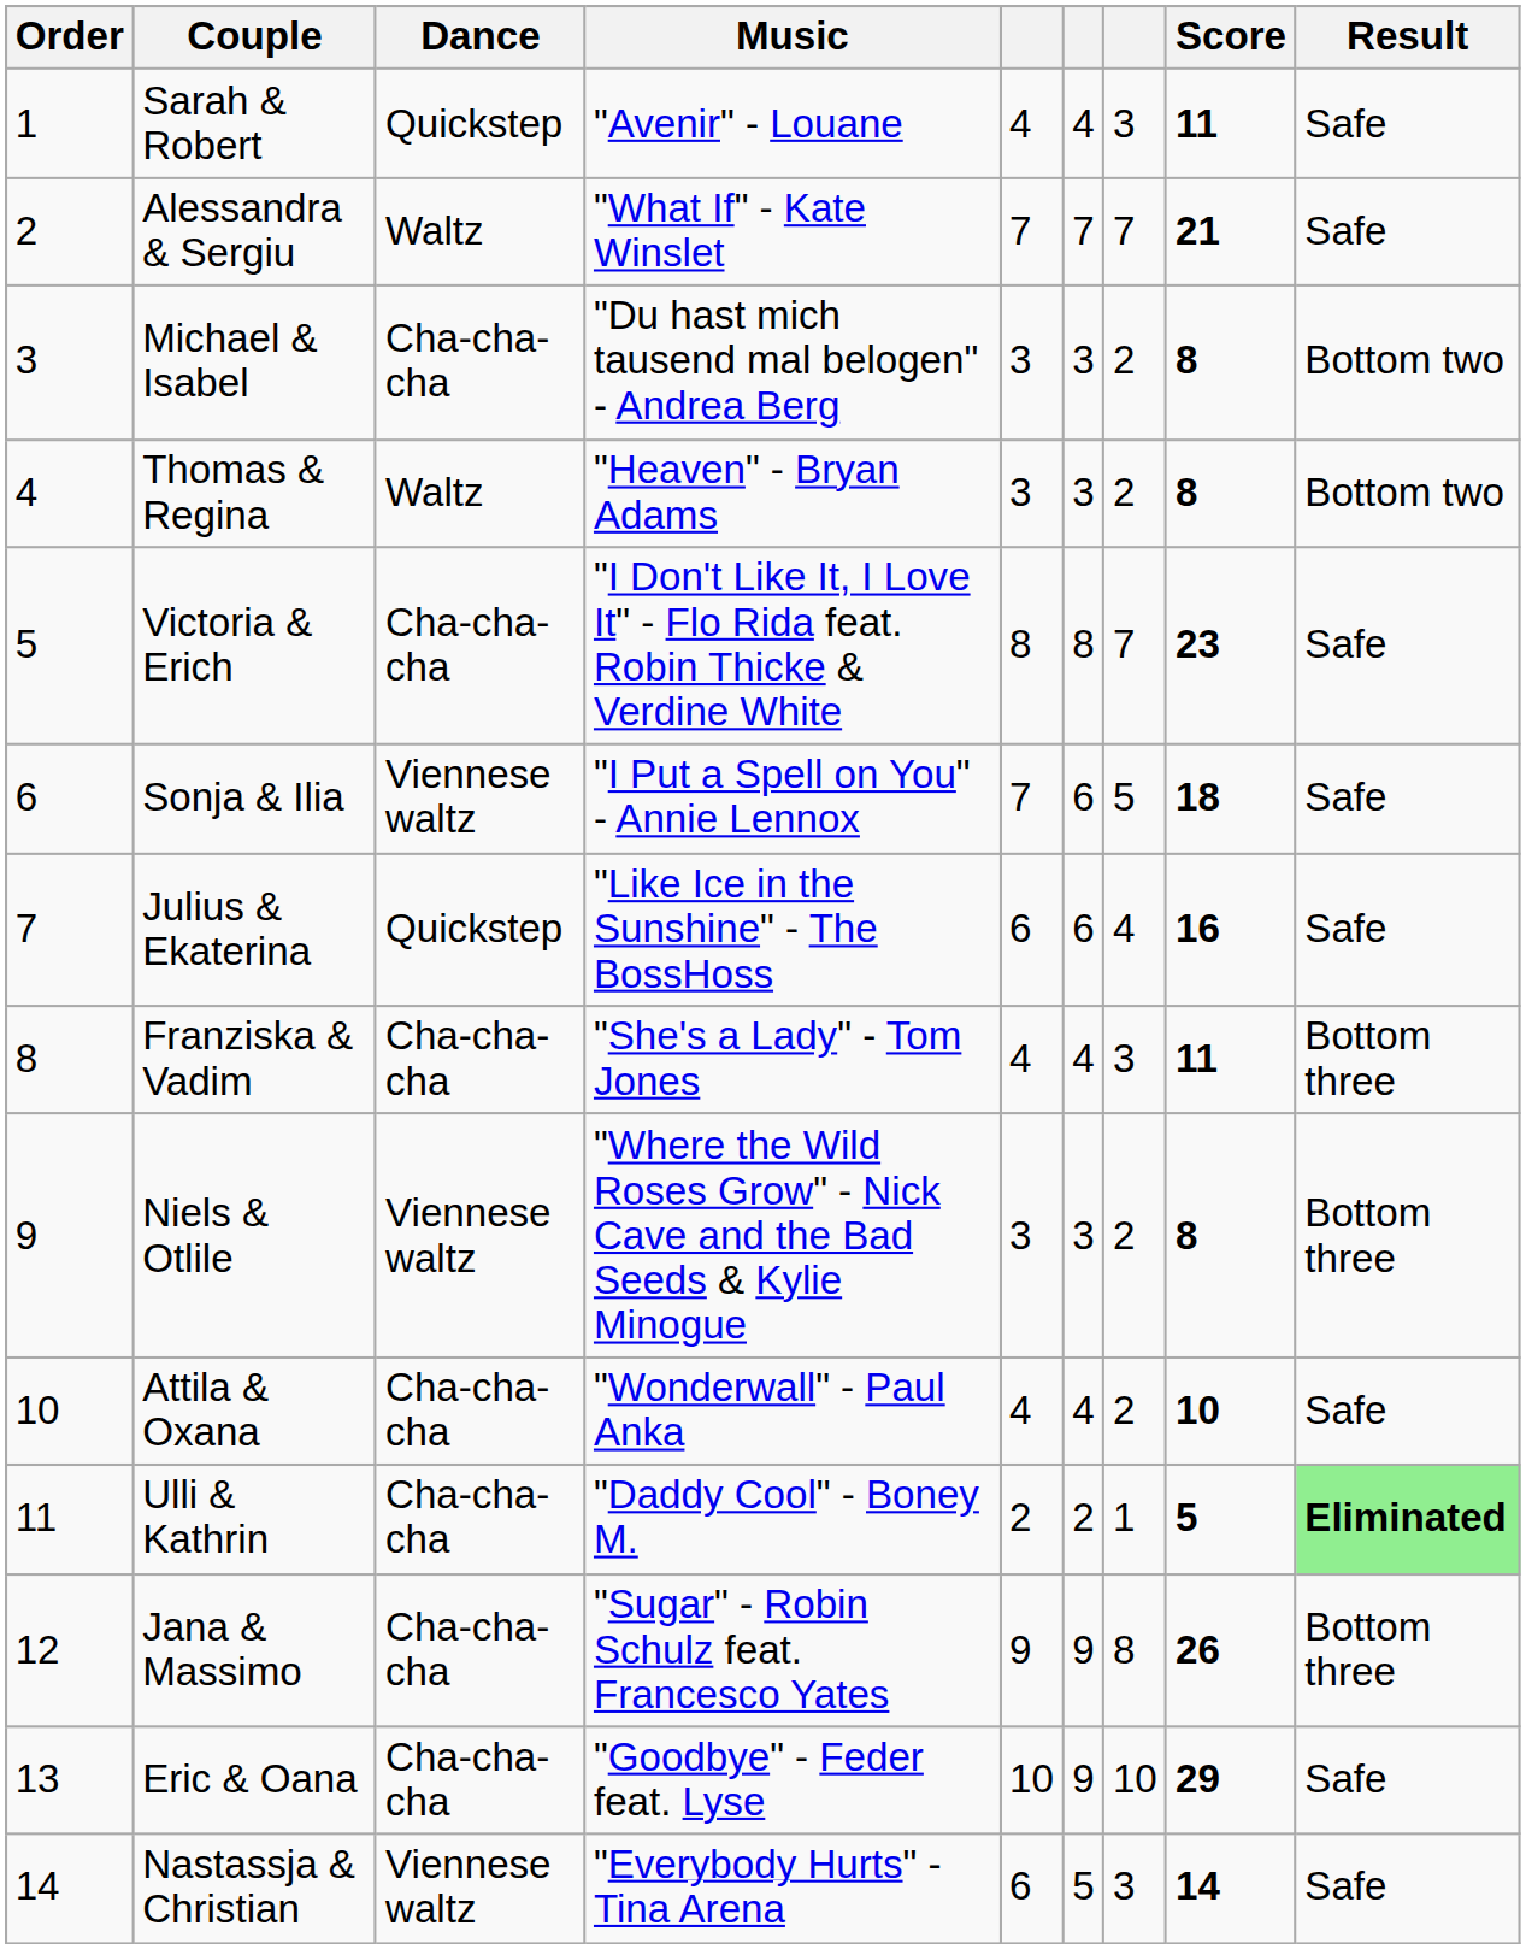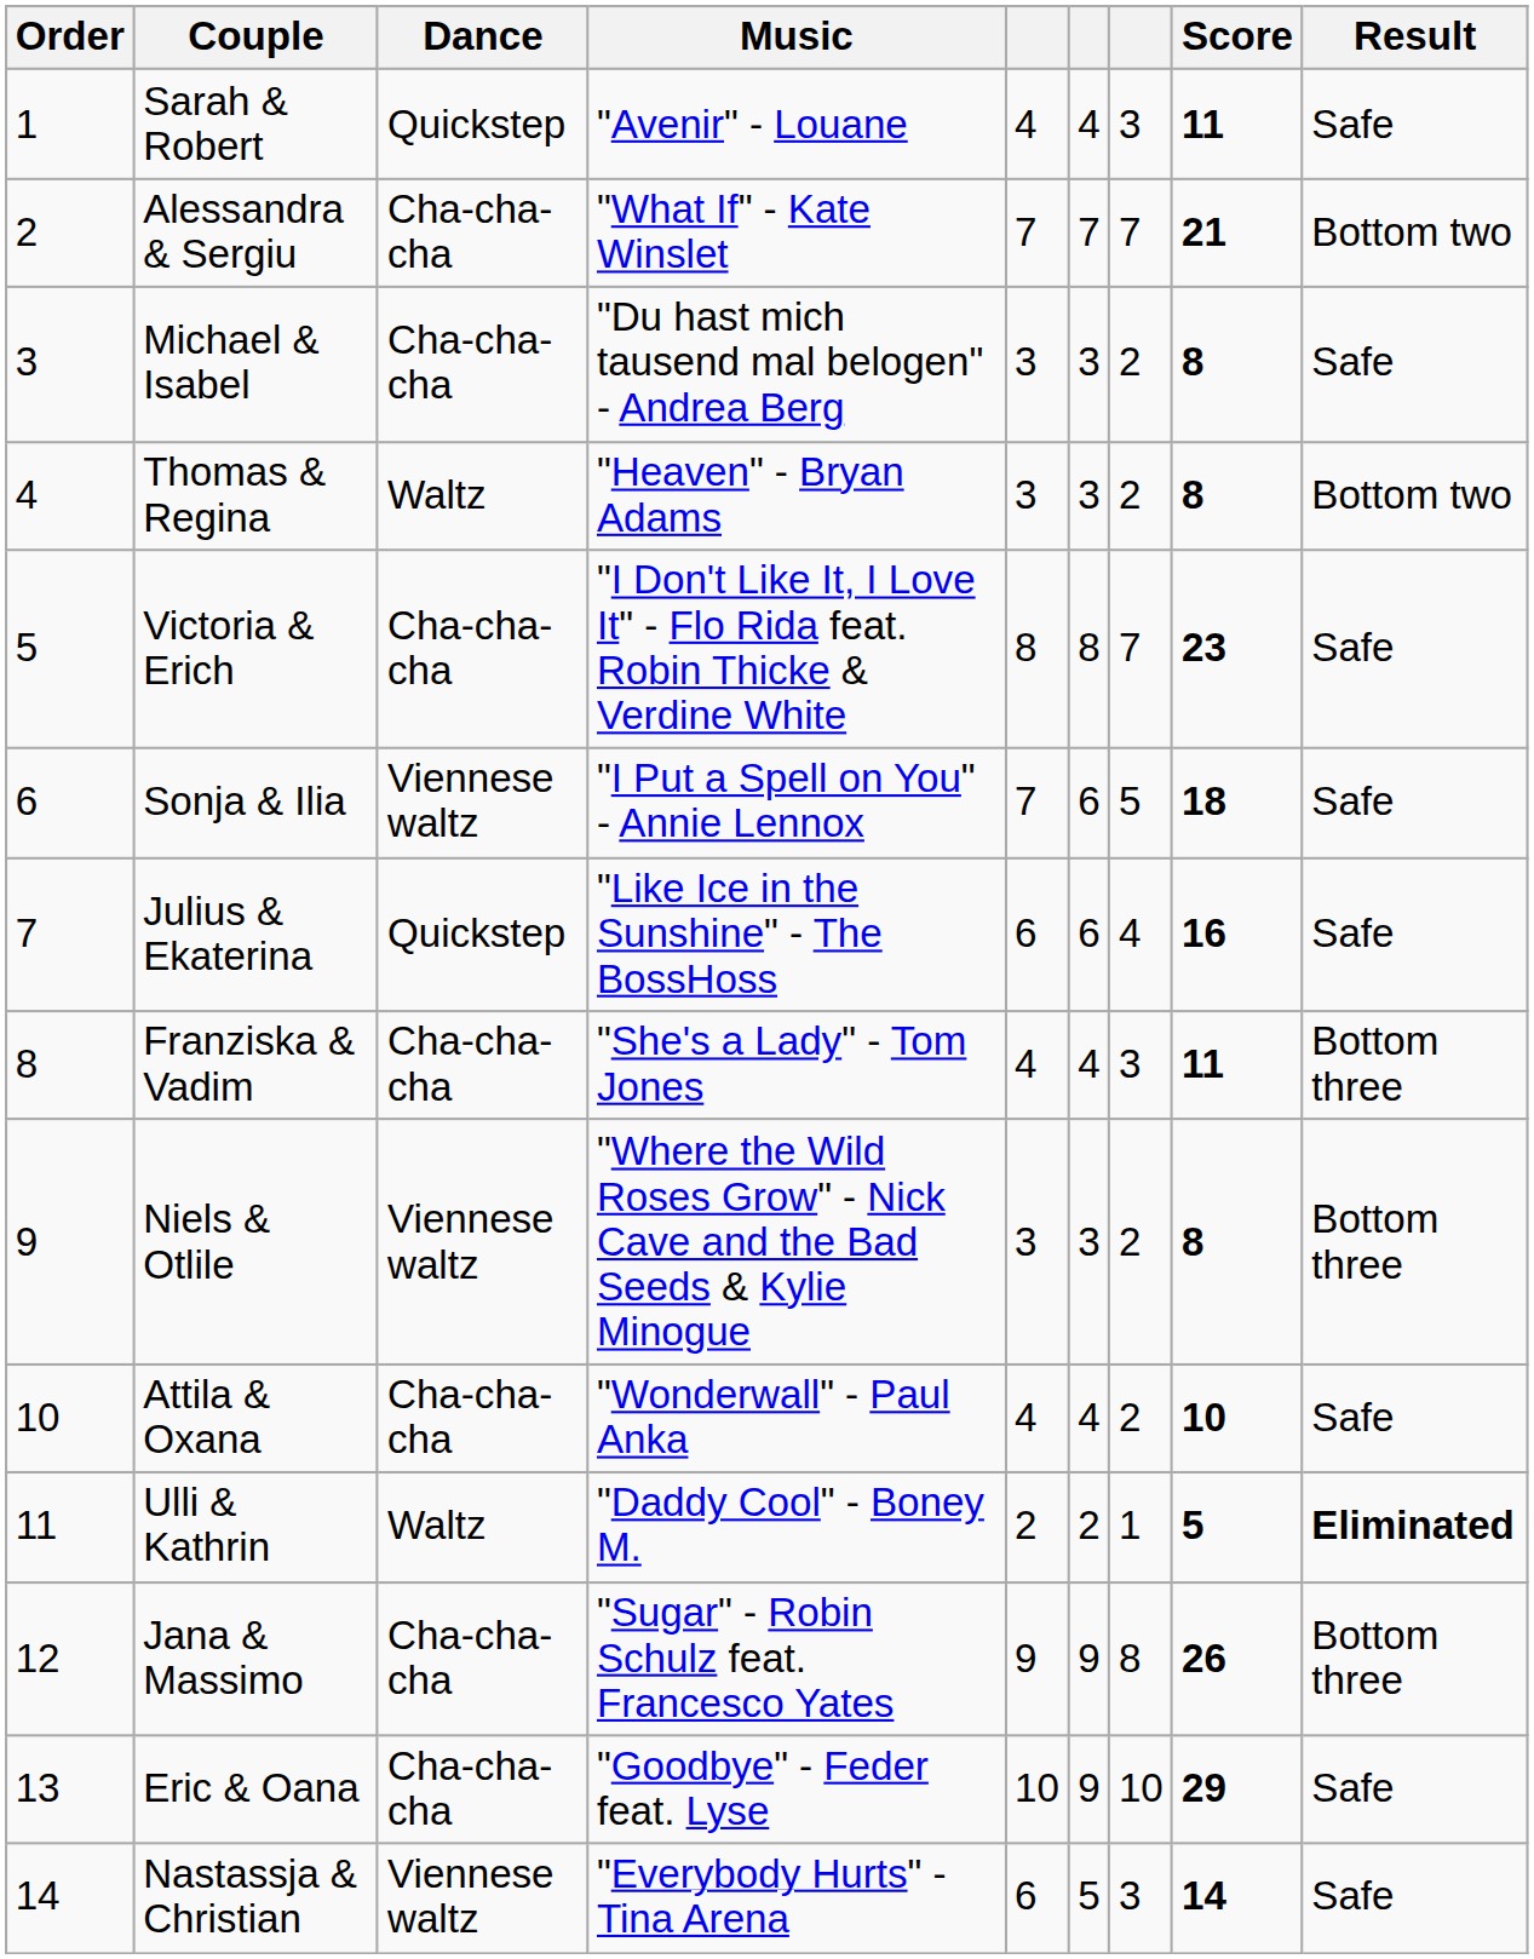 <table class="wikitable sortable center">
 <tr>
 <th>Order</th>
 <th>Couple</th>
 <th>Dance</th>
 <th>Music</th>
 <th><small></small></th>
 <th><small></small></th>
 <th><small></small></th>
 <th>Score</th>
 <th>Result</th>
 </tr>
 <tr>
 <td>1</td>
 <td>Sarah & Robert</td>
 <td>Quickstep</td>
 <td>"<a href='#'>Avenir</a>" - <a href='#'>Louane</a></td>
 <td>4</td>
 <td>4</td>
 <td>3</td>
 <td><strong>11</strong></td>
 <td>Safe</td>
 </tr>
 <tr>
 <td>2</td>
 <td>Alessandra & Sergiu</td>
-<td>Waltz</td>
+<td>Cha-cha-cha</td>
 <td>"<a href='#'>What If</a>" - <a href='#'>Kate Winslet</a></td>
 <td>7</td>
 <td>7</td>
 <td>7</td>
 <td><strong>21</strong></td>
-<td>Safe</td>
+<td>Bottom two</td>
 </tr>
 <tr>
 <td>3</td>
 <td>Michael & Isabel</td>
 <td>Cha-cha-cha</td>
 <td>"Du hast mich tausend mal belogen" - <a href='#'>Andrea Berg</a></td>
 <td>3</td>
 <td>3</td>
 <td>2</td>
 <td><strong>8</strong></td>
-<td>Bottom two</td>
+<td>Safe</td>
 </tr>
 <tr>
 <td>4</td>
 <td>Thomas & Regina</td>
 <td>Waltz</td>
 <td>"<a href='#'>Heaven</a>" - <a href='#'>Bryan Adams</a></td>
 <td>3</td>
 <td>3</td>
 <td>2</td>
 <td><strong>8</strong></td>
 <td>Bottom two</td>
 </tr>
 <tr>
 <td>5</td>
 <td>Victoria & Erich</td>
 <td>Cha-cha-cha</td>
 <td>"<a href='#'>I Don't Like It, I Love It</a>" - <a href='#'>Flo Rida</a> feat. <a href='#'>Robin Thicke</a> & <a href='#'>Verdine White</a></td>
 <td>8</td>
 <td>8</td>
 <td>7</td>
 <td><strong>23</strong></td>
 <td>Safe</td>
 </tr>
 <tr>
 <td>6</td>
 <td>Sonja & Ilia</td>
 <td>Viennese waltz</td>
 <td>"<a href='#'>I Put a Spell on You</a>" - <a href='#'>Annie Lennox</a></td>
 <td>7</td>
 <td>6</td>
 <td>5</td>
 <td><strong>18</strong></td>
 <td>Safe</td>
 </tr>
 <tr>
 <td>7</td>
 <td>Julius & Ekaterina</td>
 <td>Quickstep</td>
 <td>"<a href='#'>Like Ice in the Sunshine</a>" - <a href='#'>The BossHoss</a></td>
 <td>6</td>
 <td>6</td>
 <td>4</td>
 <td><strong>16</strong></td>
 <td>Safe</td>
 </tr>
 <tr>
 <td>8</td>
 <td>Franziska & Vadim</td>
 <td>Cha-cha-cha</td>
 <td>"<a href='#'>She's a Lady</a>" - <a href='#'>Tom Jones</a></td>
 <td>4</td>
 <td>4</td>
 <td>3</td>
 <td><strong>11</strong></td>
 <td>Bottom three</td>
 </tr>
 <tr>
 <td>9</td>
 <td>Niels & Otlile</td>
 <td>Viennese waltz</td>
 <td>"<a href='#'>Where the Wild Roses Grow</a>" - <a href='#'>Nick Cave and the Bad Seeds</a> & <a href='#'>Kylie Minogue</a></td>
 <td>3</td>
 <td>3</td>
 <td>2</td>
 <td><strong>8</strong></td>
 <td>Bottom three</td>
 </tr>
 <tr>
 <td>10</td>
 <td>Attila & Oxana</td>
 <td>Cha-cha-cha</td>
 <td>"<a href='#'>Wonderwall</a>" - <a href='#'>Paul Anka</a></td>
 <td>4</td>
 <td>4</td>
 <td>2</td>
 <td><strong>10</strong></td>
 <td>Safe</td>
 </tr>
 <tr>
 <td>11</td>
 <td>Ulli & Kathrin</td>
-<td>Cha-cha-cha</td>
+<td>Waltz</td>
 <td>"<a href='#'>Daddy Cool</a>" - <a href='#'>Boney M.</a></td>
 <td>2</td>
 <td>2</td>
 <td>1</td>
 <td><strong>5</strong></td>
-<td style="background: lightgreen;"><strong>Eliminated</strong></td>
+<td><strong>Eliminated</strong></td>
 </tr>
 <tr>
 <td>12</td>
 <td>Jana & Massimo</td>
 <td>Cha-cha-cha</td>
 <td>"<a href='#'>Sugar</a>" - <a href='#'>Robin Schulz</a> feat. <a href='#'>Francesco Yates</a></td>
 <td>9</td>
 <td>9</td>
 <td>8</td>
 <td><strong>26</strong></td>
 <td>Bottom three</td>
 </tr>
 <tr>
 <td>13</td>
 <td>Eric & Oana</td>
 <td>Cha-cha-cha</td>
 <td>"<a href='#'>Goodbye</a>" - <a href='#'>Feder</a> feat. <a href='#'>Lyse</a></td>
 <td>10</td>
 <td>9</td>
 <td>10</td>
 <td><strong>29</strong></td>
 <td>Safe</td>
 </tr>
 <tr>
 <td>14</td>
 <td>Nastassja & Christian</td>
 <td>Viennese waltz</td>
 <td>"<a href='#'>Everybody Hurts</a>" - <a href='#'>Tina Arena</a></td>
 <td>6</td>
 <td>5</td>
 <td>3</td>
 <td><strong>14</strong></td>
 <td>Safe</td>
 </tr>
 </table>
